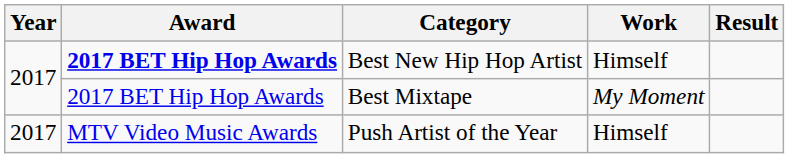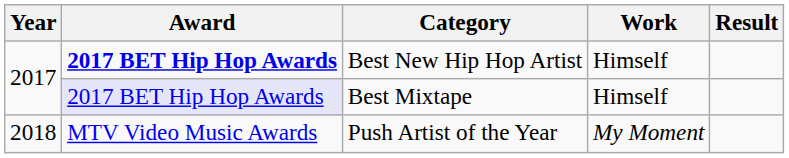 <table class="wikitable">
 <tr>
 <th scope="col">Year</th>
 <th scope="col">Award</th>
 <th>Category</th>
 <th scope="col">Work</th>
 <th scope="col">Result</th>
 </tr>
 <tr>
 <td rowspan="2">2017</td>
 <td><strong><a href='#'>2017 BET Hip Hop Awards</a></strong></td>
 <td>Best New Hip Hop Artist</td>
 <td>Himself</td>
 <td></td>
 </tr>
 <tr>
-<td><a href='#'>2017 BET Hip Hop Awards</a></td>
+<td style="background: lavender;"><a href='#'>2017 BET Hip Hop Awards</a></td>
 <td>Best Mixtape</td>
+<td>Himself</td>
+<td></td>
+</tr>
+<tr>
+<td rowspan="1">2018</td>
+<td rowspan=2><a href='#'>MTV Video Music Awards</a></td>
+<td>Push Artist of the Year</td>
 <td><em>My Moment</em></td>
 <td></td>
 </tr>
-<tr>
-<td rowspan="1">2017</td>
-<td rowspan=2><a href='#'>MTV Video Music Awards</a></td>
-<td>Push Artist of the Year</td>
-<td>Himself</td>
-<td></td>
-</tr>
 </table>
